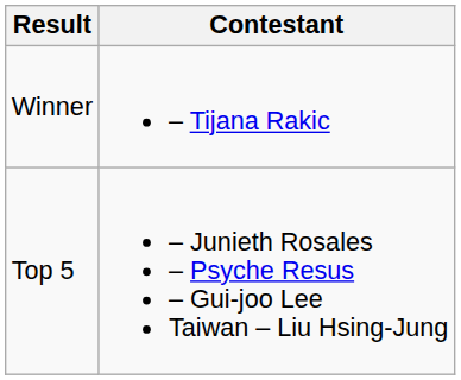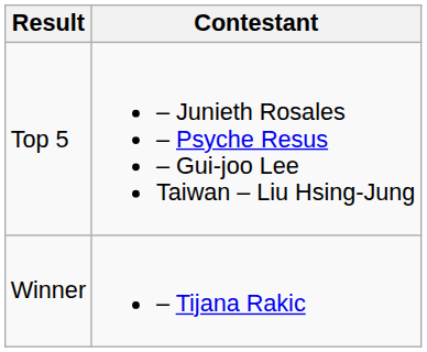 <table class="wikitable">
 <tr>
 <th>Result</th>
 <th>Contestant</th>
 </tr>
 <tr>
+<td>Top 5</td>
+<td><br><ul><li> – Junieth Rosales</li><li> – <a href='#'>Psyche Resus</a></li><li> – Gui-joo Lee</li><li> Taiwan – Liu Hsing-Jung</li></ul></td>
+</tr>
+<tr>
 <td>Winner</td>
 <td><br><ul><li> – <a href='#'>Tijana Rakic</a></li></ul></td>
 </tr>
-<tr>
-<td>Top 5</td>
-<td><br><ul><li> – Junieth Rosales</li><li> – <a href='#'>Psyche Resus</a></li><li> – Gui-joo Lee</li><li> Taiwan – Liu Hsing-Jung</li></ul></td>
-</tr>
 </table>
